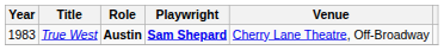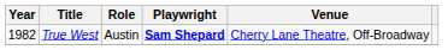 <table class="wikitable unsortable plainrowheaders">
 <tr>
 <th>Year</th>
 <th>Title</th>
 <th>Role</th>
 <th>Playwright</th>
 <th>Venue</th>
 <th scope="col" class="unsortable"></th>
 </tr>
 <tr>
-<td>1983</td>
+<td>1982</td>
 <td><em><a href='#'>True West</a></em></td>
-<td><strong>Austin</strong></td>
+<td>Austin</td>
 <td><strong><a href='#'>Sam Shepard</a></strong></td>
 <td><a href='#'>Cherry Lane Theatre</a>, Off-Broadway</td>
 <td></td>
 </tr>
 <tr>
 </tr>
 </table>
